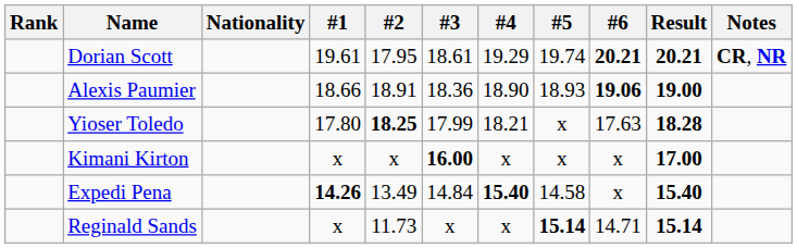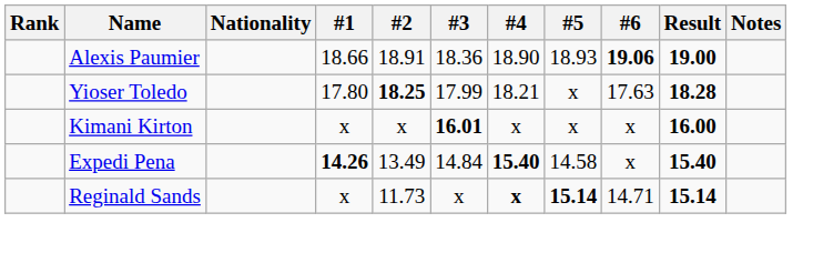 <table class="wikitable sortable" style="text-align:center;font-size:95%">
 <tr>
 <th>Rank</th>
 <th>Name</th>
 <th>Nationality</th>
 <th>#1</th>
 <th>#2</th>
 <th>#3</th>
 <th>#4</th>
 <th>#5</th>
 <th>#6</th>
 <th>Result</th>
 <th>Notes</th>
-</tr>
-<tr>
-<td></td>
-<td align=left><a href='#'>Dorian Scott</a></td>
-<td align=left></td>
-<td>19.61</td>
-<td>17.95</td>
-<td>18.61</td>
-<td>19.29</td>
-<td>19.74</td>
-<td><strong>20.21</strong></td>
-<td><strong>20.21</strong></td>
-<td><strong>CR</strong>, <strong><a href='#'>NR</a></strong></td>
 </tr>
 <tr>
 <td></td>
 <td align=left><a href='#'>Alexis Paumier</a></td>
 <td align=left></td>
 <td>18.66</td>
 <td>18.91</td>
 <td>18.36</td>
 <td>18.90</td>
 <td>18.93</td>
 <td><strong>19.06</strong></td>
 <td><strong>19.00</strong></td>
 <td></td>
 </tr>
 <tr>
 <td></td>
 <td align=left><a href='#'>Yioser Toledo</a></td>
 <td align=left></td>
 <td>17.80</td>
 <td><strong>18.25</strong></td>
 <td>17.99</td>
 <td>18.21</td>
 <td>x</td>
 <td>17.63</td>
 <td><strong>18.28</strong></td>
 <td></td>
 </tr>
 <tr>
 <td></td>
 <td align=left><a href='#'>Kimani Kirton</a></td>
 <td align=left></td>
 <td>x</td>
 <td>x</td>
-<td><strong>16.00</strong></td>
+<td><strong>16.01</strong></td>
 <td>x</td>
 <td>x</td>
 <td>x</td>
-<td><strong>17.00</strong></td>
+<td><strong>16.00</strong></td>
 <td></td>
 </tr>
 <tr>
 <td></td>
 <td align=left><a href='#'>Expedi Pena</a></td>
 <td align=left></td>
 <td><strong>14.26</strong></td>
 <td>13.49</td>
 <td>14.84</td>
 <td><strong>15.40</strong></td>
 <td>14.58</td>
 <td>x</td>
 <td><strong>15.40</strong></td>
 <td></td>
 </tr>
 <tr>
 <td></td>
 <td align=left><a href='#'>Reginald Sands</a></td>
 <td align=left></td>
 <td>x</td>
 <td>11.73</td>
 <td>x</td>
-<td>x</td>
+<td><strong>x</strong></td>
 <td><strong>15.14</strong></td>
 <td>14.71</td>
 <td><strong>15.14</strong></td>
 <td></td>
 </tr>
 </table>
